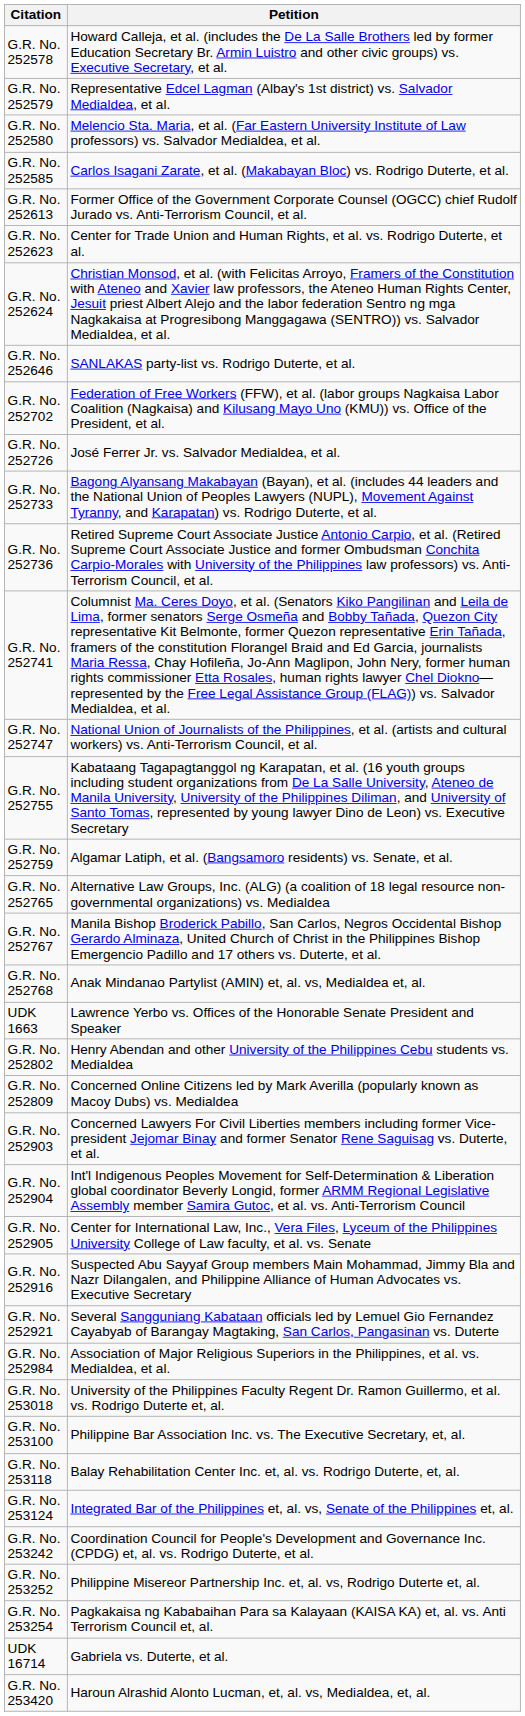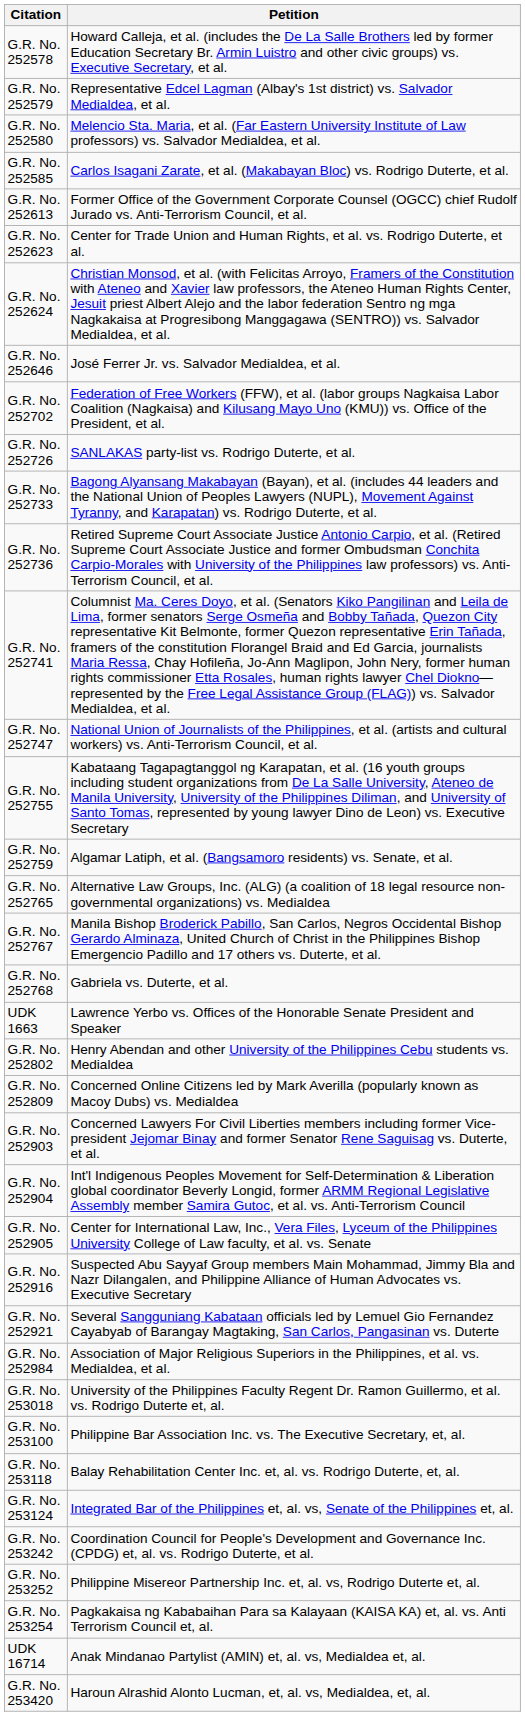 <table class="wikitable">
 <tr>
 <th>Citation</th>
 <th>Petition</th>
 </tr>
 <tr>
 <td>G.R. No. 252578</td>
 <td>Howard Calleja, et al. (includes the <a href='#'>De La Salle Brothers</a> led by former Education Secretary Br. <a href='#'>Armin Luistro</a> and other civic groups) vs. <a href='#'>Executive Secretary</a>, et al.</td>
 </tr>
 <tr>
 <td>G.R. No. 252579</td>
 <td>Representative <a href='#'>Edcel Lagman</a> (Albay's 1st district) vs. <a href='#'>Salvador Medialdea</a>, et al.</td>
 </tr>
 <tr>
 <td>G.R. No. 252580</td>
 <td><a href='#'>Melencio Sta. Maria</a>, et al. (<a href='#'>Far Eastern University Institute of Law</a> professors) vs. Salvador Medialdea, et al.</td>
 </tr>
 <tr>
 <td>G.R. No. 252585</td>
 <td><a href='#'>Carlos Isagani Zarate</a>, et al. (<a href='#'>Makabayan Bloc</a>) vs. Rodrigo Duterte, et al.</td>
 </tr>
 <tr>
 <td>G.R. No. 252613</td>
 <td>Former Office of the Government Corporate Counsel (OGCC) chief Rudolf Jurado vs. Anti-Terrorism Council, et al.</td>
 </tr>
 <tr>
 <td>G.R. No. 252623</td>
 <td>Center for Trade Union and Human Rights, et al. vs. Rodrigo Duterte, et al.</td>
 </tr>
 <tr>
 <td>G.R. No. 252624</td>
 <td><a href='#'>Christian Monsod</a>, et al. (with Felicitas Arroyo, <a href='#'>Framers of the Constitution</a> with <a href='#'>Ateneo</a> and <a href='#'>Xavier</a> law professors, the Ateneo Human Rights Center, <a href='#'>Jesuit</a> priest Albert Alejo and the labor federation Sentro ng mga Nagkakaisa at Progresibong Manggagawa (SENTRO)) vs. Salvador Medialdea, et al.</td>
 </tr>
 <tr>
 <td>G.R. No. 252646</td>
-<td><a href='#'>SANLAKAS</a> party-list vs. Rodrigo Duterte, et al.</td>
+<td>José Ferrer Jr. vs. Salvador Medialdea, et al.</td>
 </tr>
 <tr>
 <td>G.R. No. 252702</td>
 <td><a href='#'>Federation of Free Workers</a> (FFW), et al. (labor groups Nagkaisa Labor Coalition (Nagkaisa) and <a href='#'>Kilusang Mayo Uno</a> (KMU)) vs. Office of the President, et al.</td>
 </tr>
 <tr>
 <td>G.R. No. 252726</td>
-<td>José Ferrer Jr. vs. Salvador Medialdea, et al.</td>
+<td><a href='#'>SANLAKAS</a> party-list vs. Rodrigo Duterte, et al.</td>
 </tr>
 <tr>
 <td>G.R. No. 252733</td>
 <td><a href='#'>Bagong Alyansang Makabayan</a> (Bayan), et al. (includes 44 leaders and the National Union of Peoples Lawyers (NUPL), <a href='#'>Movement Against Tyranny</a>, and <a href='#'>Karapatan</a>) vs. Rodrigo Duterte, et al.</td>
 </tr>
 <tr>
 <td>G.R. No. 252736</td>
 <td>Retired Supreme Court Associate Justice <a href='#'>Antonio Carpio</a>, et al. (Retired Supreme Court Associate Justice and former Ombudsman <a href='#'>Conchita Carpio-Morales</a> with <a href='#'>University of the Philippines</a> law professors) vs. Anti-Terrorism Council, et al.</td>
 </tr>
 <tr>
 <td>G.R. No. 252741</td>
 <td>Columnist <a href='#'>Ma. Ceres Doyo</a>, et al. (Senators <a href='#'>Kiko Pangilinan</a> and <a href='#'>Leila de Lima</a>, former senators <a href='#'>Serge Osmeña</a> and <a href='#'>Bobby Tañada</a>, <a href='#'>Quezon City</a> representative Kit Belmonte, former Quezon representative <a href='#'>Erin Tañada</a>, framers of the constitution Florangel Braid and Ed Garcia, journalists <a href='#'>Maria Ressa</a>, Chay Hofileña, Jo-Ann Maglipon, John Nery, former human rights commissioner <a href='#'>Etta Rosales</a>, human rights lawyer <a href='#'>Chel Diokno</a>—represented by the <a href='#'>Free Legal Assistance Group (FLAG)</a>) vs. Salvador Medialdea, et al.</td>
 </tr>
 <tr>
 <td>G.R. No. 252747</td>
 <td><a href='#'>National Union of Journalists of the Philippines</a>, et al. (artists and cultural workers) vs. Anti-Terrorism Council, et al.</td>
 </tr>
 <tr>
 <td>G.R. No. 252755</td>
 <td>Kabataang Tagapagtanggol ng Karapatan, et al. (16 youth groups including student organizations from <a href='#'>De La Salle University</a>, <a href='#'>Ateneo de Manila University</a>, <a href='#'>University of the Philippines Diliman</a>, and <a href='#'>University of Santo Tomas</a>, represented by young lawyer Dino de Leon) vs. Executive Secretary</td>
 </tr>
 <tr>
 <td>G.R. No. 252759</td>
 <td>Algamar Latiph, et al. (<a href='#'>Bangsamoro</a> residents) vs. Senate, et al.</td>
 </tr>
 <tr>
 <td>G.R. No. 252765</td>
 <td>Alternative Law Groups, Inc. (ALG) (a coalition of 18 legal resource non-governmental organizations) vs. Medialdea</td>
 </tr>
 <tr>
 <td>G.R. No. 252767</td>
 <td>Manila Bishop <a href='#'>Broderick Pabillo</a>, San Carlos, Negros Occidental Bishop <a href='#'>Gerardo Alminaza</a>, United Church of Christ in the Philippines Bishop Emergencio Padillo and 17 others vs. Duterte, et al.</td>
 </tr>
 <tr>
 <td>G.R. No. 252768</td>
-<td>Anak Mindanao Partylist (AMIN) et, al. vs, Medialdea et, al.</td>
+<td>Gabriela vs. Duterte, et al.</td>
 </tr>
 <tr>
 <td>UDK 1663</td>
 <td>Lawrence Yerbo vs. Offices of the Honorable Senate President and Speaker</td>
 </tr>
 <tr>
 <td>G.R. No. 252802</td>
 <td>Henry Abendan and other <a href='#'>University of the Philippines Cebu</a> students vs. Medialdea</td>
 </tr>
 <tr>
 <td>G.R. No. 252809</td>
 <td>Concerned Online Citizens led by Mark Averilla (popularly known as Macoy Dubs) vs. Medialdea </td>
 </tr>
 <tr>
 <td>G.R. No. 252903</td>
 <td>Concerned Lawyers For Civil Liberties members including former Vice-president <a href='#'>Jejomar Binay</a> and former Senator <a href='#'>Rene Saguisag</a> vs. Duterte, et al.</td>
 </tr>
 <tr>
 <td>G.R. No. 252904</td>
 <td>Int'l Indigenous Peoples Movement for Self-Determination & Liberation global coordinator Beverly Longid, former <a href='#'>ARMM Regional Legislative Assembly</a> member <a href='#'>Samira Gutoc</a>, et al. vs. Anti-Terrorism Council</td>
 </tr>
 <tr>
 <td>G.R. No. 252905</td>
 <td>Center for International Law, Inc., <a href='#'>Vera Files</a>, <a href='#'>Lyceum of the Philippines University</a> College of Law faculty, et al. vs. Senate</td>
 </tr>
 <tr>
 <td>G.R. No. 252916</td>
 <td>Suspected Abu Sayyaf Group members Main Mohammad, Jimmy Bla and Nazr Dilangalen, and Philippine Alliance of Human Advocates vs. Executive Secretary</td>
 </tr>
 <tr>
 <td>G.R. No. 252921</td>
 <td>Several <a href='#'>Sangguniang Kabataan</a> officials led by Lemuel Gio Fernandez Cayabyab of Barangay Magtaking, <a href='#'>San Carlos, Pangasinan</a> vs. Duterte</td>
 </tr>
 <tr>
 <td>G.R. No. 252984</td>
 <td>Association of Major Religious Superiors in the Philippines, et al. vs. Medialdea, et al.</td>
 </tr>
 <tr>
 <td>G.R. No. 253018</td>
 <td>University of the Philippines Faculty Regent Dr. Ramon Guillermo, et al. vs. Rodrigo Duterte et, al.</td>
 </tr>
 <tr>
 <td>G.R. No. 253100</td>
 <td>Philippine Bar Association Inc. vs. The Executive Secretary, et, al.</td>
 </tr>
 <tr>
 <td>G.R. No. 253118</td>
 <td>Balay Rehabilitation Center Inc. et, al. vs. Rodrigo Duterte, et, al.</td>
 </tr>
 <tr>
 <td>G.R. No. 253124</td>
 <td><a href='#'>Integrated Bar of the Philippines</a> et, al. vs, <a href='#'>Senate of the Philippines</a> et, al.</td>
 </tr>
 <tr>
 <td>G.R. No. 253242</td>
 <td>Coordination Council for People's Development and Governance Inc. (CPDG) et, al. vs. Rodrigo Duterte, et al.</td>
 </tr>
 <tr>
 <td>G.R. No. 253252</td>
 <td>Philippine Misereor Partnership Inc. et, al. vs, Rodrigo Duterte et, al.</td>
 </tr>
 <tr>
 <td>G.R. No. 253254</td>
 <td>Pagkakaisa ng Kababaihan Para sa Kalayaan (KAISA KA) et, al. vs. Anti Terrorism Council et, al.</td>
 </tr>
 <tr>
 <td>UDK 16714</td>
-<td>Gabriela vs. Duterte, et al.</td>
+<td>Anak Mindanao Partylist (AMIN) et, al. vs, Medialdea et, al.</td>
 </tr>
 <tr>
 <td>G.R. No. 253420</td>
 <td>Haroun Alrashid Alonto Lucman, et, al. vs, Medialdea, et, al.</td>
 </tr>
 </table>
